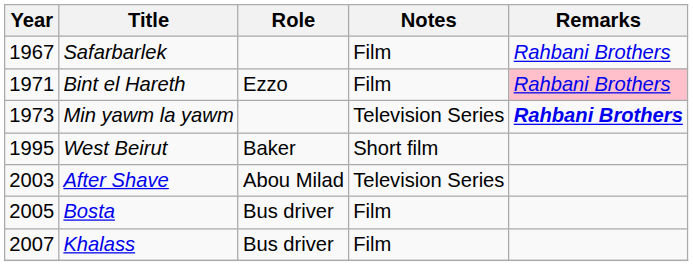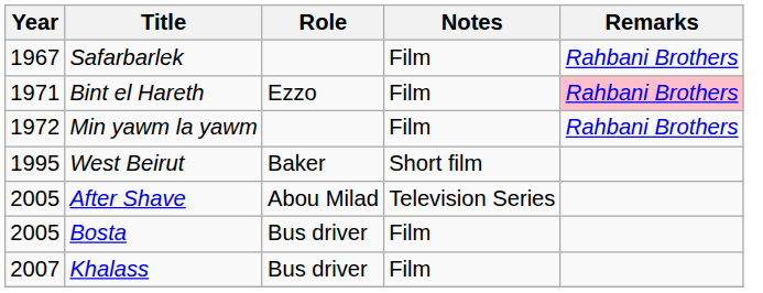 <table class="wikitable sortable">
 <tr>
 <th>Year</th>
 <th>Title</th>
 <th>Role</th>
 <th class="unsortable">Notes</th>
 <th>Remarks</th>
 </tr>
 <tr>
 <td>1967</td>
 <td><em>Safarbarlek</em></td>
 <td></td>
 <td>Film</td>
 <td><em><a href='#'>Rahbani Brothers</a></em></td>
 </tr>
 <tr>
 <td>1971</td>
 <td><em>Bint el Hareth</em></td>
 <td>Ezzo</td>
 <td>Film</td>
 <td style="background: pink;"><em><a href='#'>Rahbani Brothers</a></em></td>
 </tr>
 <tr>
-<td>1973</td>
+<td>1972</td>
 <td><em>Min yawm la yawm</em></td>
 <td></td>
-<td>Television Series</td>
-<td><strong><em><a href='#'>Rahbani Brothers</a></em></strong></td>
+<td>Film</td>
+<td><em><a href='#'>Rahbani Brothers</a></em></td>
 </tr>
 <tr>
 <td>1995</td>
 <td><em>West Beirut</em></td>
 <td>Baker</td>
 <td>Short film</td>
 <td></td>
 </tr>
 <tr>
-<td>2003</td>
+<td>2005</td>
 <td><em><a href='#'>After Shave</a></em></td>
 <td>Abou Milad</td>
 <td>Television Series</td>
 <td></td>
 </tr>
 <tr>
 <td>2005</td>
 <td><em><a href='#'>Bosta</a></em></td>
 <td>Bus driver</td>
 <td>Film</td>
 <td></td>
 </tr>
 <tr>
 <td>2007</td>
 <td><em><a href='#'>Khalass</a></em></td>
 <td>Bus driver</td>
 <td>Film</td>
 <td></td>
 </tr>
 <tr>
 </tr>
 </table>
